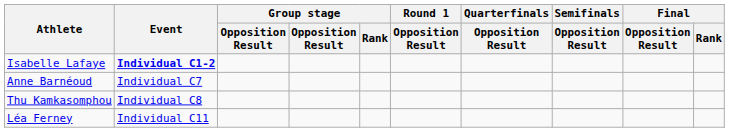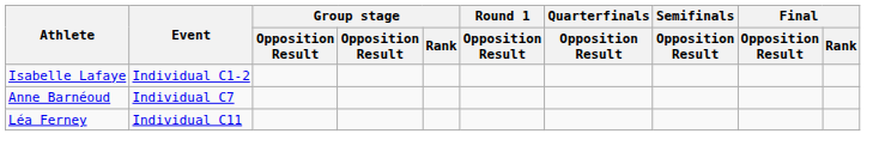 <table class=wikitable style="font-size:90%">
 <tr>
 <th rowspan="2">Athlete</th>
 <th rowspan="2">Event</th>
 <th colspan="3">Group stage</th>
 <th>Round 1</th>
 <th>Quarterfinals</th>
 <th>Semifinals</th>
 <th colspan="2">Final</th>
 </tr>
 <tr>
 <th>Opposition<br>Result</th>
 <th>Opposition<br>Result</th>
 <th>Rank</th>
 <th>Opposition<br>Result</th>
 <th>Opposition<br>Result</th>
 <th>Opposition<br>Result</th>
 <th>Opposition<br>Result</th>
 <th>Rank</th>
 </tr>
 <tr align=center>
 <td align=left><a href='#'>Isabelle Lafaye</a></td>
-<td align=left><strong><a href='#'>Individual C1-2</a></strong></td>
+<td align=left><a href='#'>Individual C1-2</a></td>
 <td></td>
 <td></td>
 <td></td>
 <td></td>
 <td></td>
 <td></td>
 <td></td>
 <td></td>
 </tr>
 <tr align=center>
 <td align=left><a href='#'>Anne Barnéoud</a></td>
 <td align=left><a href='#'>Individual C7</a></td>
 <td></td>
 <td></td>
 <td></td>
 <td></td>
 <td></td>
 <td></td>
 <td></td>
 <td></td>
 </tr>
 <tr align=center>
-<td align=left><a href='#'>Thu Kamkasomphou</a></td>
-<td align=left><a href='#'>Individual C8</a></td>
-<td></td>
-<td></td>
-<td></td>
-<td></td>
-<td></td>
-<td></td>
-<td></td>
-<td></td>
-</tr>
-<tr align=center>
 <td align=left><a href='#'>Léa Ferney</a></td>
 <td align=left><a href='#'>Individual C11</a></td>
 <td></td>
 <td></td>
 <td></td>
 <td></td>
 <td></td>
 <td></td>
 <td></td>
 <td></td>
 </tr>
 </table>
